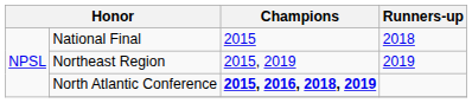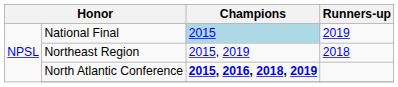 <table class="wikitable">
 <tr>
 <th colspan=2>Honor</th>
 <th>Champions</th>
 <th>Runners-up</th>
 </tr>
 <tr>
 <td rowspan=5><a href='#'>NPSL</a></td>
 <td>National Final</td>
-<td><a href='#'>2015</a></td>
-<td><a href='#'>2018</a></td>
+<td style="background: lightblue;"><a href='#'>2015</a></td>
+<td><a href='#'>2019</a></td>
 </tr>
 <tr>
 <td>Northeast Region</td>
 <td><a href='#'>2015</a>, <a href='#'>2019</a></td>
-<td><a href='#'>2019</a></td>
+<td><a href='#'>2018</a></td>
 </tr>
 <tr>
 <td>North Atlantic Conference</td>
 <td><strong><a href='#'>2015</a>, <a href='#'>2016</a>, <a href='#'>2018</a>, <a href='#'>2019</a></strong></td>
 <td></td>
 </tr>
 <tr>
 </tr>
 </table>
